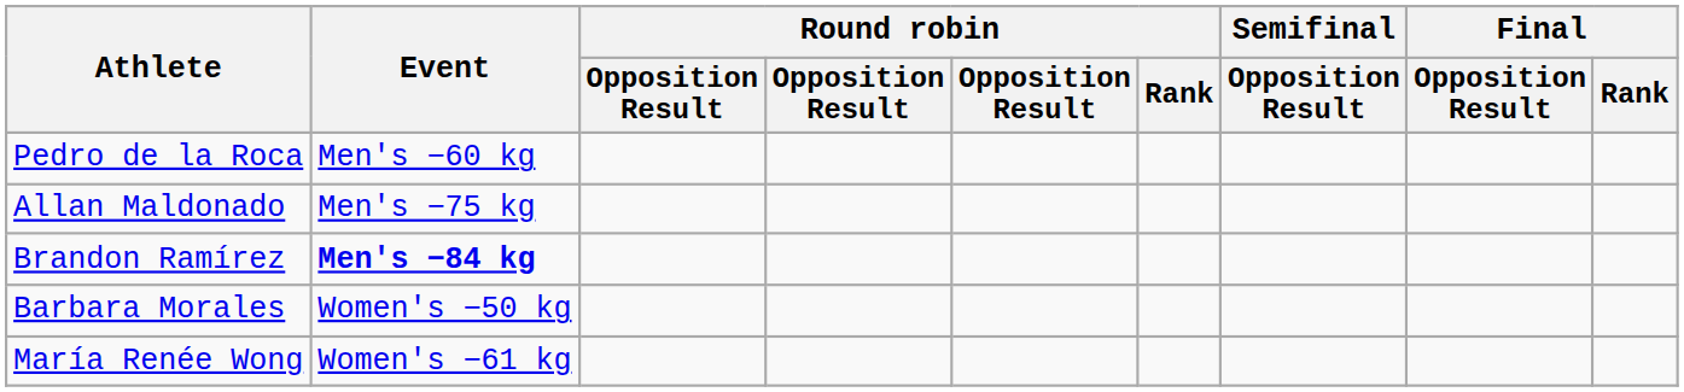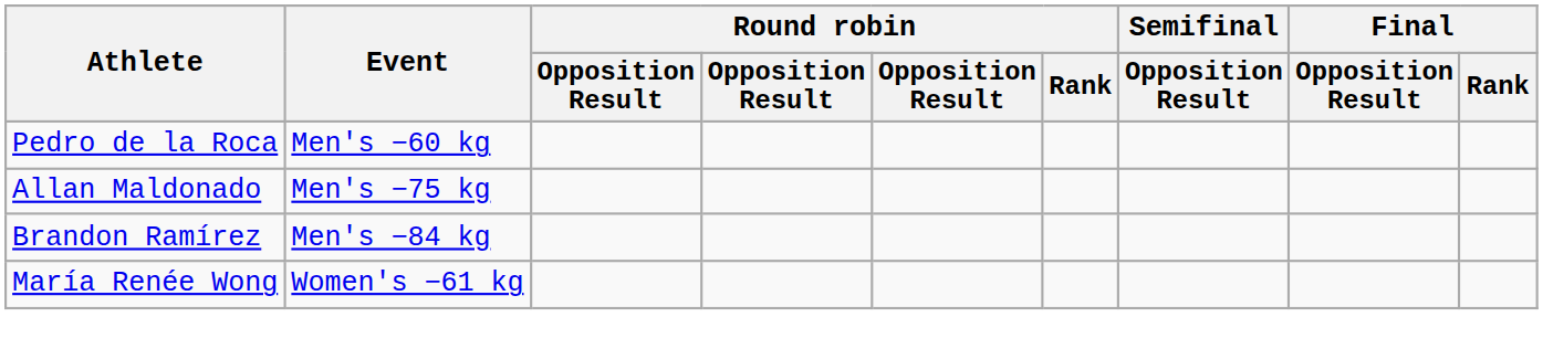 <table class=wikitable style=font-size:90%;text-align:center>
 <tr>
 <th rowspan=2>Athlete</th>
 <th rowspan=2>Event</th>
 <th colspan=4>Round robin</th>
 <th>Semifinal</th>
 <th colspan=2>Final</th>
 </tr>
 <tr style=font-size:95%>
 <th>Opposition<br>Result</th>
 <th>Opposition<br>Result</th>
 <th>Opposition<br>Result</th>
 <th>Rank</th>
 <th>Opposition<br>Result</th>
 <th>Opposition<br>Result</th>
 <th>Rank</th>
 </tr>
 <tr>
 <td align=left><a href='#'>Pedro de la Roca</a></td>
 <td align=left><a href='#'>Men's −60 kg</a></td>
 <td></td>
 <td></td>
 <td></td>
 <td></td>
 <td></td>
 <td></td>
 <td></td>
 </tr>
 <tr>
 <td align=left><a href='#'>Allan Maldonado</a></td>
 <td align=left><a href='#'>Men's −75 kg</a></td>
 <td></td>
 <td></td>
 <td></td>
 <td></td>
 <td></td>
 <td></td>
 <td></td>
 </tr>
 <tr>
 <td align=left><a href='#'>Brandon Ramírez</a></td>
-<td align=left><strong><a href='#'>Men's −84 kg</a></strong></td>
-<td></td>
-<td></td>
-<td></td>
-<td></td>
-<td></td>
-<td></td>
-<td></td>
-</tr>
-<tr>
-<td align=left><a href='#'>Barbara Morales</a></td>
-<td align=left><a href='#'>Women's −50 kg</a></td>
+<td align=left><a href='#'>Men's −84 kg</a></td>
 <td></td>
 <td></td>
 <td></td>
 <td></td>
 <td></td>
 <td></td>
 <td></td>
 </tr>
 <tr>
 <td align=left><a href='#'>María Renée Wong</a></td>
 <td align=left><a href='#'>Women's −61 kg</a></td>
 <td></td>
 <td></td>
 <td></td>
 <td></td>
 <td></td>
 <td></td>
 <td></td>
 </tr>
 </table>
